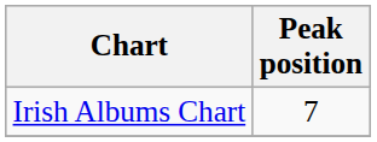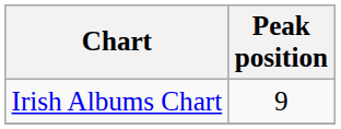 <table class="wikitable sortable">
 <tr>
 <th>Chart</th>
 <th>Peak<br>position</th>
 </tr>
 <tr>
 <td><a href='#'>Irish Albums Chart</a></td>
-<td align="center">7</td>
+<td align="center">9</td>
 </tr>
 <tr>
 </tr>
 </table>
